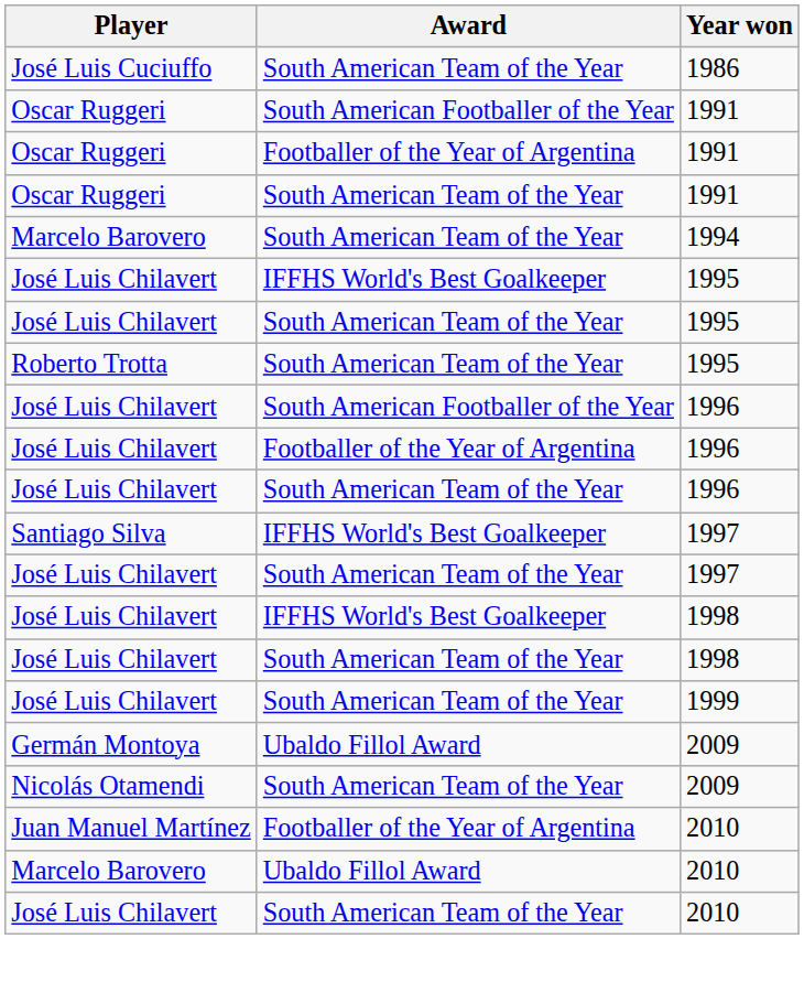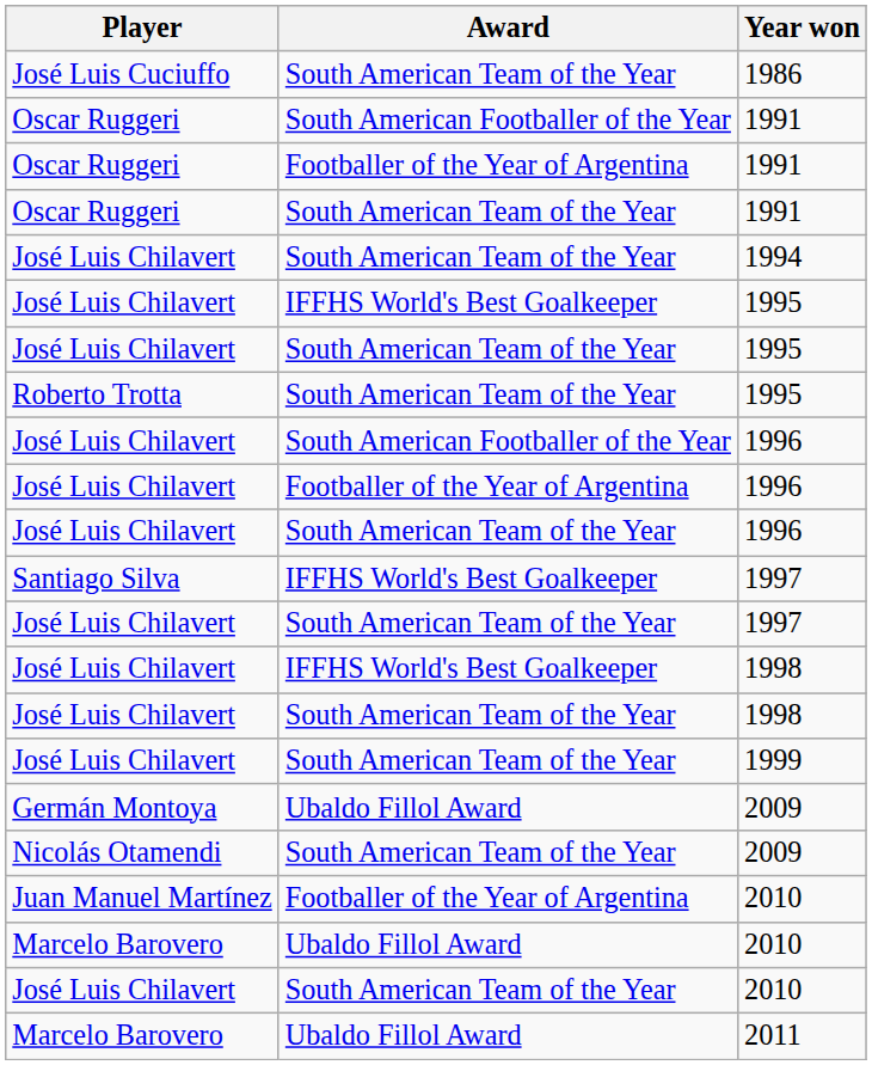 <table align=center class="wikitable sortable">
 <tr>
 <th>Player</th>
 <th>Award</th>
 <th>Year won</th>
 </tr>
 <tr>
 <td><a href='#'>José Luis Cuciuffo</a></td>
 <td><a href='#'>South American Team of the Year</a></td>
 <td>1986</td>
 </tr>
 <tr>
 <td><a href='#'>Oscar Ruggeri</a></td>
 <td><a href='#'>South American Footballer of the Year</a></td>
 <td>1991</td>
 </tr>
 <tr>
 <td><a href='#'>Oscar Ruggeri</a></td>
 <td><a href='#'>Footballer of the Year of Argentina</a></td>
 <td>1991</td>
 </tr>
 <tr>
 <td><a href='#'>Oscar Ruggeri</a></td>
 <td><a href='#'>South American Team of the Year</a></td>
 <td>1991</td>
 </tr>
 <tr>
-<td><a href='#'>Marcelo Barovero</a></td>
+<td><a href='#'>José Luis Chilavert</a></td>
 <td><a href='#'>South American Team of the Year</a></td>
 <td>1994</td>
 </tr>
 <tr>
 <td><a href='#'>José Luis Chilavert</a></td>
 <td><a href='#'>IFFHS World's Best Goalkeeper</a></td>
 <td>1995</td>
 </tr>
 <tr>
 <td><a href='#'>José Luis Chilavert</a></td>
 <td><a href='#'>South American Team of the Year</a></td>
 <td>1995</td>
 </tr>
 <tr>
 <td><a href='#'>Roberto Trotta</a></td>
 <td><a href='#'>South American Team of the Year</a></td>
 <td>1995</td>
 </tr>
 <tr>
 <td><a href='#'>José Luis Chilavert</a></td>
 <td><a href='#'>South American Footballer of the Year</a></td>
 <td>1996</td>
 </tr>
 <tr>
 <td><a href='#'>José Luis Chilavert</a></td>
 <td><a href='#'>Footballer of the Year of Argentina</a></td>
 <td>1996</td>
 </tr>
 <tr>
 <td><a href='#'>José Luis Chilavert</a></td>
 <td><a href='#'>South American Team of the Year</a></td>
 <td>1996</td>
 </tr>
 <tr>
 <td><a href='#'>Santiago Silva</a></td>
 <td><a href='#'>IFFHS World's Best Goalkeeper</a></td>
 <td>1997</td>
 </tr>
 <tr>
 <td><a href='#'>José Luis Chilavert</a></td>
 <td><a href='#'>South American Team of the Year</a></td>
 <td>1997</td>
 </tr>
 <tr>
 <td><a href='#'>José Luis Chilavert</a></td>
 <td><a href='#'>IFFHS World's Best Goalkeeper</a></td>
 <td>1998</td>
 </tr>
 <tr>
 <td><a href='#'>José Luis Chilavert</a></td>
 <td><a href='#'>South American Team of the Year</a></td>
 <td>1998</td>
 </tr>
 <tr>
 <td><a href='#'>José Luis Chilavert</a></td>
 <td><a href='#'>South American Team of the Year</a></td>
 <td>1999</td>
 </tr>
 <tr>
 <td><a href='#'>Germán Montoya</a></td>
 <td><a href='#'>Ubaldo Fillol Award</a></td>
 <td>2009</td>
 </tr>
 <tr>
 <td><a href='#'>Nicolás Otamendi</a></td>
 <td><a href='#'>South American Team of the Year</a></td>
 <td>2009</td>
 </tr>
 <tr>
 <td><a href='#'>Juan Manuel Martínez</a></td>
 <td><a href='#'>Footballer of the Year of Argentina</a></td>
 <td>2010</td>
 </tr>
 <tr>
 <td><a href='#'>Marcelo Barovero</a></td>
 <td><a href='#'>Ubaldo Fillol Award</a></td>
 <td>2010</td>
 </tr>
 <tr>
 <td><a href='#'>José Luis Chilavert</a></td>
 <td><a href='#'>South American Team of the Year</a></td>
 <td>2010</td>
 </tr>
+<tr>
+<td><a href='#'>Marcelo Barovero</a></td>
+<td><a href='#'>Ubaldo Fillol Award</a></td>
+<td>2011</td>
+</tr>
 </table>
